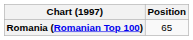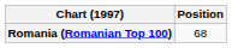 <table class="wikitable sortable plainrowheaders" style="text-align:center">
 <tr>
 <th scope="col">Chart (1997)</th>
 <th scope="col">Position</th>
 </tr>
 <tr>
 <th scope="row">Romania (<a href='#'>Romanian Top 100</a>)</th>
-<td>65</td>
+<td>68</td>
 </tr>
 </table>
